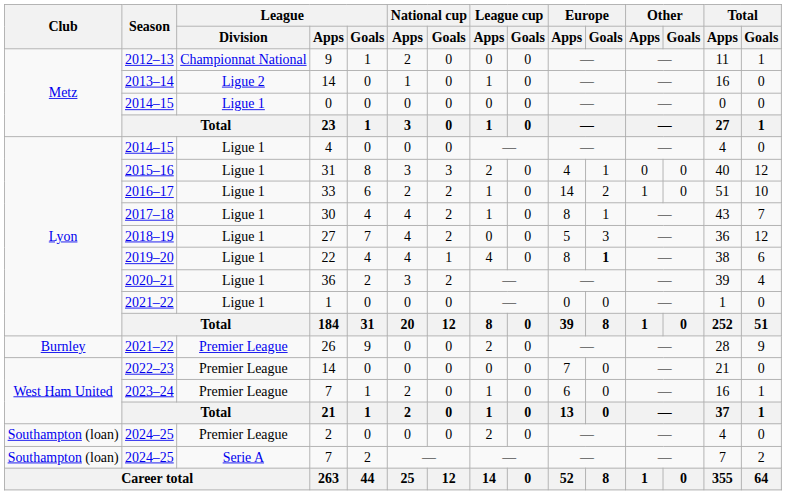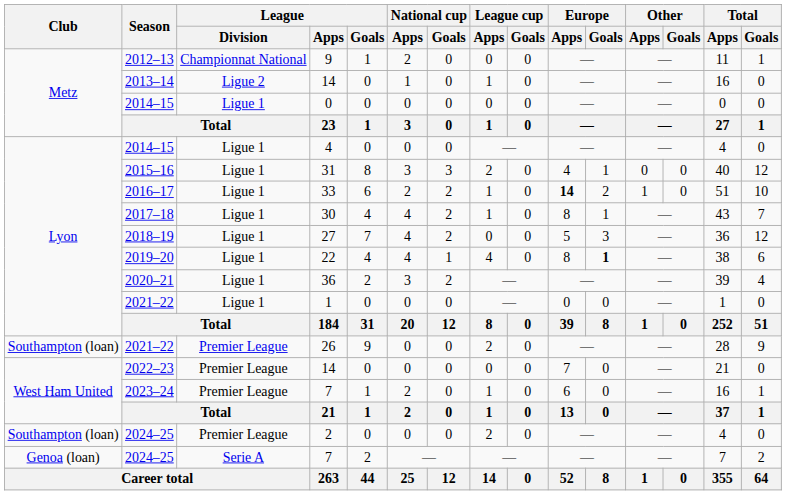 <table class="wikitable" style="text-align:center">
 <tr>
 <th rowspan="2">Club</th>
 <th rowspan="2">Season</th>
 <th colspan="3">League</th>
 <th colspan="2">National cup</th>
 <th colspan="2">League cup</th>
 <th colspan="2">Europe</th>
 <th colspan="2">Other</th>
 <th colspan="2">Total</th>
 </tr>
 <tr>
 <th>Division</th>
 <th>Apps</th>
 <th>Goals</th>
 <th>Apps</th>
 <th>Goals</th>
 <th>Apps</th>
 <th>Goals</th>
 <th>Apps</th>
 <th>Goals</th>
 <th>Apps</th>
 <th>Goals</th>
 <th>Apps</th>
 <th>Goals</th>
 </tr>
 <tr>
 <td rowspan="4"><a href='#'>Metz</a></td>
 <td><a href='#'>2012–13</a></td>
 <td><a href='#'>Championnat National</a></td>
 <td>9</td>
 <td>1</td>
 <td>2</td>
 <td>0</td>
 <td>0</td>
 <td>0</td>
 <td colspan="2">—</td>
 <td colspan="2">—</td>
 <td>11</td>
 <td>1</td>
 </tr>
 <tr>
 <td><a href='#'>2013–14</a></td>
 <td><a href='#'>Ligue 2</a></td>
 <td>14</td>
 <td>0</td>
 <td>1</td>
 <td>0</td>
 <td>1</td>
 <td>0</td>
 <td colspan="2">—</td>
 <td colspan="2">—</td>
 <td>16</td>
 <td>0</td>
 </tr>
 <tr>
 <td><a href='#'>2014–15</a></td>
 <td><a href='#'>Ligue 1</a></td>
 <td>0</td>
 <td>0</td>
 <td>0</td>
 <td>0</td>
 <td>0</td>
 <td>0</td>
 <td colspan="2">—</td>
 <td colspan="2">—</td>
 <td>0</td>
 <td>0</td>
 </tr>
 <tr>
 <th colspan="2">Total</th>
 <th>23</th>
 <th>1</th>
 <th>3</th>
 <th>0</th>
 <th>1</th>
 <th>0</th>
 <th colspan="2">—</th>
 <th colspan="2">—</th>
 <th>27</th>
 <th>1</th>
 </tr>
 <tr>
 <td rowspan="9"><a href='#'>Lyon</a></td>
 <td><a href='#'>2014–15</a></td>
 <td>Ligue 1</td>
 <td>4</td>
 <td>0</td>
 <td>0</td>
 <td>0</td>
 <td colspan="2">—</td>
 <td colspan="2">—</td>
 <td colspan="2">—</td>
 <td>4</td>
 <td>0</td>
 </tr>
 <tr>
 <td><a href='#'>2015–16</a></td>
 <td>Ligue 1</td>
 <td>31</td>
 <td>8</td>
 <td>3</td>
 <td>3</td>
 <td>2</td>
 <td>0</td>
 <td>4</td>
 <td>1</td>
 <td>0</td>
 <td>0</td>
 <td>40</td>
 <td>12</td>
 </tr>
 <tr>
 <td><a href='#'>2016–17</a></td>
 <td>Ligue 1</td>
 <td>33</td>
 <td>6</td>
 <td>2</td>
 <td>2</td>
 <td>1</td>
 <td>0</td>
-<td>14</td>
+<td><strong>14</strong></td>
 <td>2</td>
 <td>1</td>
 <td>0</td>
 <td>51</td>
 <td>10</td>
 </tr>
 <tr>
 <td><a href='#'>2017–18</a></td>
 <td>Ligue 1</td>
 <td>30</td>
 <td>4</td>
 <td>4</td>
 <td>2</td>
 <td>1</td>
 <td>0</td>
 <td>8</td>
 <td>1</td>
 <td colspan="2">—</td>
 <td>43</td>
 <td>7</td>
 </tr>
 <tr>
 <td><a href='#'>2018–19</a></td>
 <td>Ligue 1</td>
 <td>27</td>
 <td>7</td>
 <td>4</td>
 <td>2</td>
 <td>0</td>
 <td>0</td>
 <td>5</td>
 <td>3</td>
 <td colspan="2">—</td>
 <td>36</td>
 <td>12</td>
 </tr>
 <tr>
 <td><a href='#'>2019–20</a></td>
 <td>Ligue 1</td>
 <td>22</td>
 <td>4</td>
 <td>4</td>
 <td>1</td>
 <td>4</td>
 <td>0</td>
 <td>8</td>
 <td><strong>1</strong></td>
 <td colspan="2">—</td>
 <td>38</td>
 <td>6</td>
 </tr>
 <tr>
 <td><a href='#'>2020–21</a></td>
 <td>Ligue 1</td>
 <td>36</td>
 <td>2</td>
 <td>3</td>
 <td>2</td>
 <td colspan="2">—</td>
 <td colspan="2">—</td>
 <td colspan="2">—</td>
 <td>39</td>
 <td>4</td>
 </tr>
 <tr>
 <td><a href='#'>2021–22</a></td>
 <td>Ligue 1</td>
 <td>1</td>
 <td>0</td>
 <td>0</td>
 <td>0</td>
 <td colspan="2">—</td>
 <td>0</td>
 <td>0</td>
 <td colspan="2">—</td>
 <td>1</td>
 <td>0</td>
 </tr>
 <tr>
 <th colspan="2">Total</th>
 <th>184</th>
 <th>31</th>
 <th>20</th>
 <th>12</th>
 <th>8</th>
 <th>0</th>
 <th>39</th>
 <th>8</th>
 <th>1</th>
 <th>0</th>
 <th>252</th>
 <th>51</th>
 </tr>
 <tr>
-<td><a href='#'>Burnley</a></td>
+<td><a href='#'>Southampton</a> (loan)</td>
 <td><a href='#'>2021–22</a></td>
 <td><a href='#'>Premier League</a></td>
 <td>26</td>
 <td>9</td>
 <td>0</td>
 <td>0</td>
 <td>2</td>
 <td>0</td>
 <td colspan="2">—</td>
 <td colspan="2">—</td>
 <td>28</td>
 <td>9</td>
 </tr>
 <tr>
 <td rowspan="3"><a href='#'>West Ham United</a></td>
 <td><a href='#'>2022–23</a></td>
 <td>Premier League</td>
 <td>14</td>
 <td>0</td>
 <td>0</td>
 <td>0</td>
 <td>0</td>
 <td>0</td>
 <td>7</td>
 <td>0</td>
 <td colspan="2">—</td>
 <td>21</td>
 <td>0</td>
 </tr>
 <tr>
 <td><a href='#'>2023–24</a></td>
 <td>Premier League</td>
 <td>7</td>
 <td>1</td>
 <td>2</td>
 <td>0</td>
 <td>1</td>
 <td>0</td>
 <td>6</td>
 <td>0</td>
 <td colspan="2">—</td>
 <td>16</td>
 <td>1</td>
 </tr>
 <tr>
 <th colspan="2">Total</th>
 <th>21</th>
 <th>1</th>
 <th>2</th>
 <th>0</th>
 <th>1</th>
 <th>0</th>
 <th>13</th>
 <th>0</th>
 <th colspan="2">—</th>
 <th>37</th>
 <th>1</th>
 </tr>
 <tr>
 <td><a href='#'>Southampton</a> (loan)</td>
 <td><a href='#'>2024–25</a></td>
 <td>Premier League</td>
 <td>2</td>
 <td>0</td>
 <td>0</td>
 <td>0</td>
 <td>2</td>
 <td>0</td>
 <td colspan="2">—</td>
 <td colspan="2">—</td>
 <td>4</td>
 <td>0</td>
 </tr>
 <tr>
-<td><a href='#'>Southampton</a> (loan)</td>
+<td><a href='#'>Genoa</a> (loan)</td>
 <td><a href='#'>2024–25</a></td>
 <td><a href='#'>Serie A</a></td>
 <td>7</td>
 <td>2</td>
 <td colspan="2">—</td>
 <td colspan="2">—</td>
 <td colspan="2">—</td>
 <td colspan="2">—</td>
 <td>7</td>
 <td>2</td>
 </tr>
 <tr>
 <th colspan="3">Career total</th>
 <th>263</th>
 <th>44</th>
 <th>25</th>
 <th>12</th>
 <th>14</th>
 <th>0</th>
 <th>52</th>
 <th>8</th>
 <th>1</th>
 <th>0</th>
 <th>355</th>
 <th>64</th>
 </tr>
 </table>
